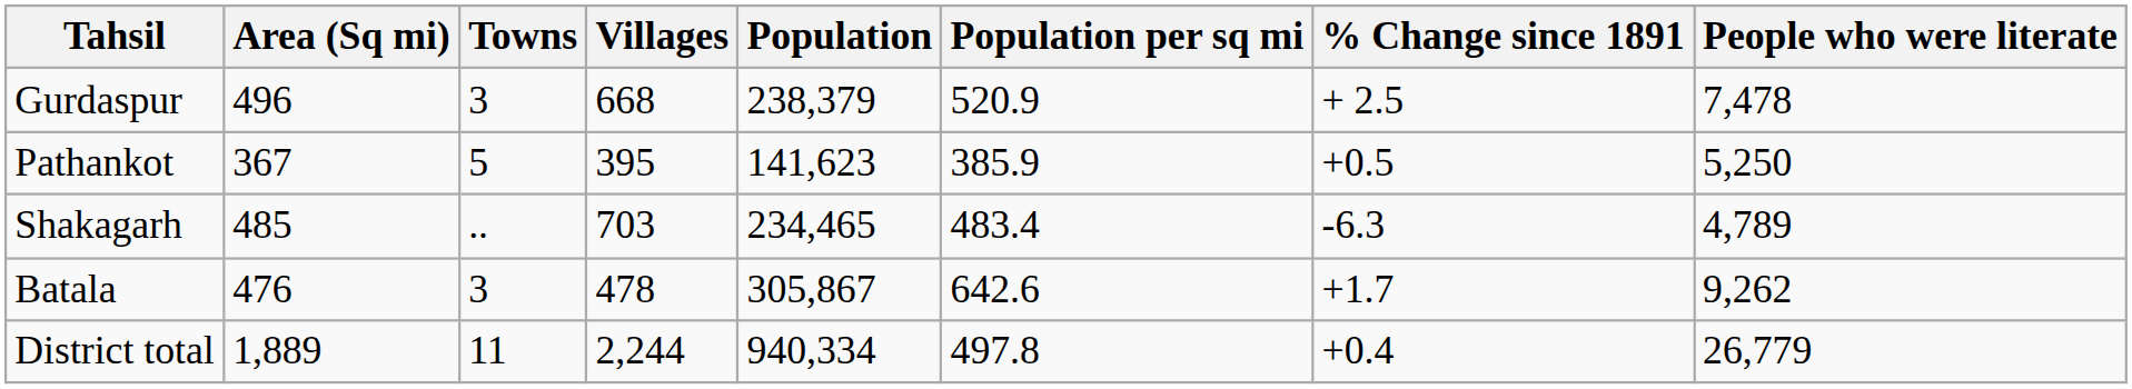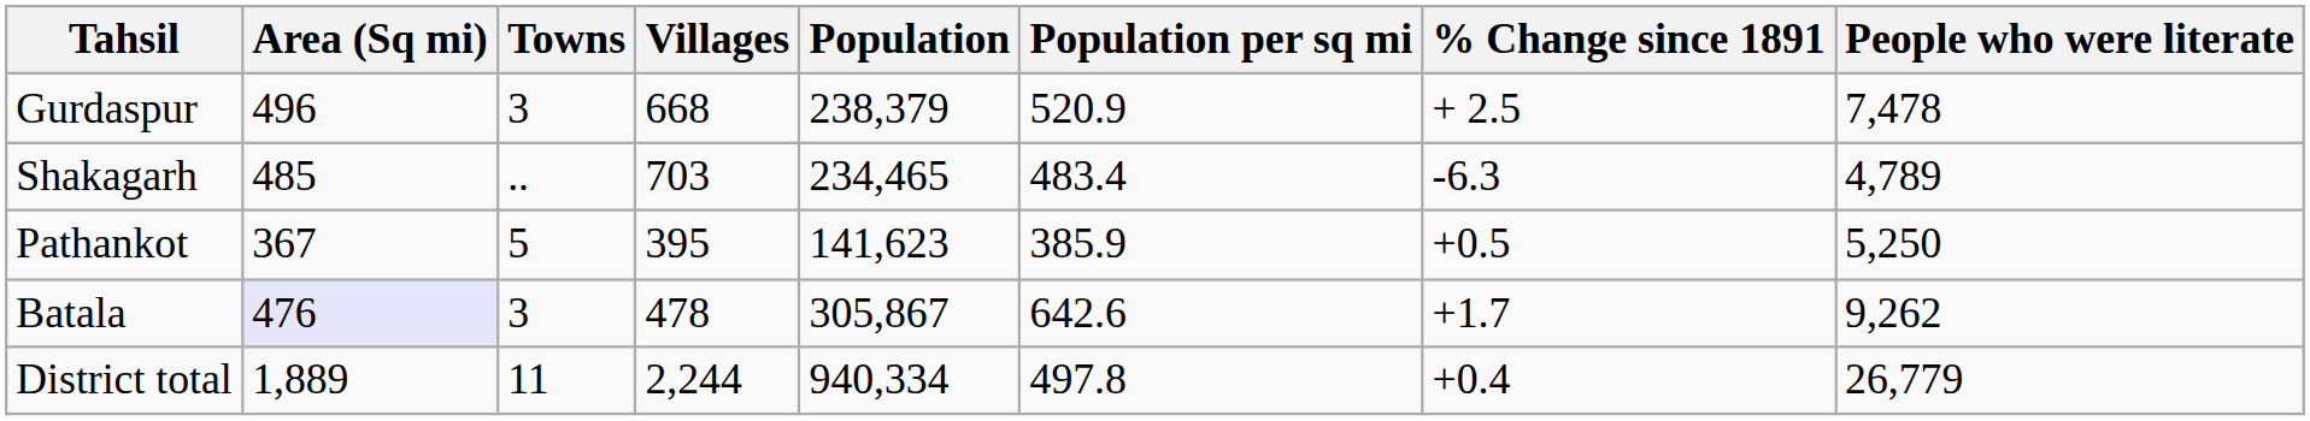 <table class="wikitable">
 <tr>
 <th>Tahsil</th>
 <th>Area (Sq mi)</th>
 <th>Towns</th>
 <th>Villages</th>
 <th>Population</th>
 <th>Population per sq mi</th>
 <th>% Change since 1891</th>
 <th>People who were literate</th>
 </tr>
 <tr>
 <td>Gurdaspur</td>
 <td>496</td>
 <td>3</td>
 <td>668</td>
 <td>238,379</td>
 <td>520.9</td>
 <td>+ 2.5</td>
 <td>7,478</td>
 </tr>
 <tr>
+<td>Shakagarh</td>
+<td>485</td>
+<td>..</td>
+<td>703</td>
+<td>234,465</td>
+<td>483.4</td>
+<td>-6.3</td>
+<td>4,789</td>
+</tr>
+<tr>
 <td>Pathankot</td>
 <td>367</td>
 <td>5</td>
 <td>395</td>
 <td>141,623</td>
 <td>385.9</td>
 <td>+0.5</td>
 <td>5,250</td>
 </tr>
 <tr>
-<td>Shakagarh</td>
-<td>485</td>
-<td>..</td>
-<td>703</td>
-<td>234,465</td>
-<td>483.4</td>
-<td>-6.3</td>
-<td>4,789</td>
-</tr>
-<tr>
 <td>Batala</td>
-<td>476</td>
+<td style="background: lavender;">476</td>
 <td>3</td>
 <td>478</td>
 <td>305,867</td>
 <td>642.6</td>
 <td>+1.7</td>
 <td>9,262</td>
 </tr>
 <tr>
 <td>District total</td>
 <td>1,889</td>
 <td>11</td>
 <td>2,244</td>
 <td>940,334</td>
 <td>497.8</td>
 <td>+0.4</td>
 <td>26,779</td>
 </tr>
 </table>
